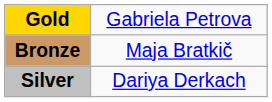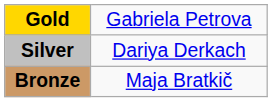 <table class="wikitable" style="text-align:center; " width="35%">
 <tr>
 <td bgcolor="gold"><strong>Gold</strong></td>
 <td><a href='#'>Gabriela Petrova</a><br>  <small><em></em></small></td>
 </tr>
 <tr>
+<td bgcolor="silver"><strong>Silver</strong></td>
+<td><a href='#'>Dariya Derkach</a><br>  <small><em></em></small></td>
+</tr>
+<tr>
 <td bgcolor="CC9966"><strong>Bronze</strong></td>
 <td><a href='#'>Maja Bratkič</a><br>  <small><em></em></small></td>
 </tr>
-<tr>
-<td bgcolor="silver"><strong>Silver</strong></td>
-<td><a href='#'>Dariya Derkach</a><br>  <small><em></em></small></td>
-</tr>
 </table>
